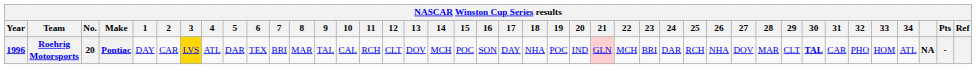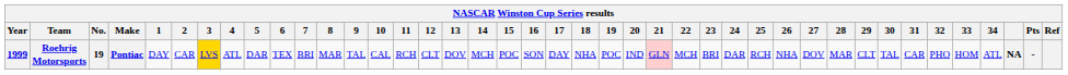 <table class="wikitable" style="text-align:center; font-size:75%">
 <tr>
 <th colspan=45><a href='#'>NASCAR</a> <a href='#'>Winston Cup Series</a> results</th>
 </tr>
 <tr>
 <th>Year</th>
 <th>Team</th>
 <th>No.</th>
 <th>Make</th>
 <th>1</th>
 <th>2</th>
 <th>3</th>
 <th>4</th>
 <th>5</th>
 <th>6</th>
 <th>7</th>
 <th>8</th>
 <th>9</th>
 <th>10</th>
 <th>11</th>
 <th>12</th>
 <th>13</th>
 <th>14</th>
 <th>15</th>
 <th>16</th>
 <th>17</th>
 <th>18</th>
 <th>19</th>
 <th>20</th>
 <th>21</th>
 <th>22</th>
 <th>23</th>
 <th>24</th>
 <th>25</th>
 <th>26</th>
 <th>27</th>
 <th>28</th>
 <th>29</th>
 <th>30</th>
 <th>31</th>
 <th>32</th>
 <th>33</th>
 <th>34</th>
 <th></th>
 <th>Pts</th>
 <th>Ref</th>
 </tr>
 <tr>
-<th><a href='#'>1996</a></th>
+<th><a href='#'>1999</a></th>
 <th><a href='#'>Roehrig Motorsports</a></th>
-<th>20</th>
+<th>19</th>
 <th><a href='#'>Pontiac</a></th>
 <td><a href='#'>DAY</a></td>
 <td><a href='#'>CAR</a></td>
 <td style="background: gold;"><a href='#'>LVS</a></td>
 <td><a href='#'>ATL</a></td>
 <td><a href='#'>DAR</a></td>
 <td><a href='#'>TEX</a></td>
 <td><a href='#'>BRI</a></td>
 <td><a href='#'>MAR</a></td>
 <td><a href='#'>TAL</a></td>
 <td><a href='#'>CAL</a></td>
 <td><a href='#'>RCH</a></td>
 <td><a href='#'>CLT</a></td>
 <td><a href='#'>DOV</a></td>
 <td><a href='#'>MCH</a></td>
 <td><a href='#'>POC</a></td>
 <td><a href='#'>SON</a></td>
 <td><a href='#'>DAY</a></td>
 <td><a href='#'>NHA</a></td>
 <td><a href='#'>POC</a></td>
 <td><a href='#'>IND</a></td>
 <td style="background:#FFCFCF;"><a href='#'>GLN</a><br></td>
 <td><a href='#'>MCH</a></td>
 <td><a href='#'>BRI</a></td>
 <td><a href='#'>DAR</a></td>
 <td><a href='#'>RCH</a></td>
 <td><a href='#'>NHA</a></td>
 <td><a href='#'>DOV</a></td>
 <td><a href='#'>MAR</a></td>
 <td><a href='#'>CLT</a></td>
-<td><strong><a href='#'>TAL</a></strong></td>
+<td><a href='#'>TAL</a></td>
 <td><a href='#'>CAR</a></td>
 <td><a href='#'>PHO</a></td>
 <td><a href='#'>HOM</a></td>
 <td><a href='#'>ATL</a></td>
 <th>NA</th>
 <th>-</th>
 <th></th>
 </tr>
 </table>
